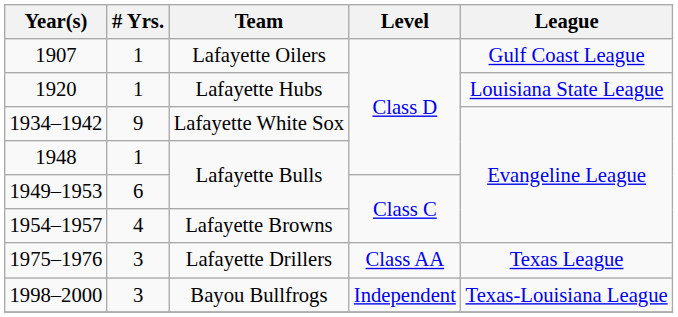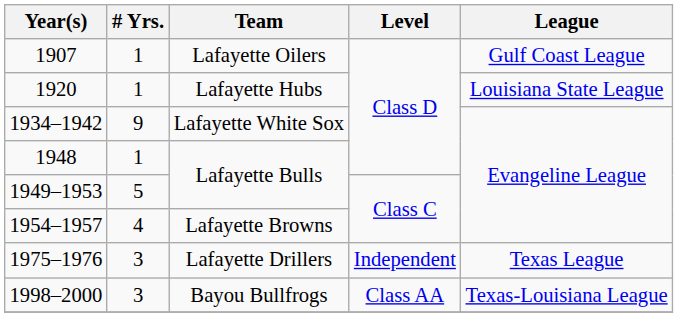 <table class="wikitable" style="text-align:center; font-size: 95%;">
 <tr>
 <th>Year(s)</th>
 <th># Yrs.</th>
 <th>Team</th>
 <th>Level</th>
 <th>League</th>
 </tr>
 <tr>
 <td>1907</td>
 <td>1</td>
 <td>Lafayette Oilers</td>
 <td rowspan=4><a href='#'>Class D</a></td>
 <td><a href='#'>Gulf Coast League</a></td>
 </tr>
 <tr>
 <td>1920</td>
 <td>1</td>
 <td>Lafayette Hubs</td>
 <td><a href='#'>Louisiana State League</a></td>
 </tr>
 <tr>
 <td>1934–1942</td>
 <td>9</td>
 <td>Lafayette White Sox</td>
 <td rowspan=4><a href='#'>Evangeline League</a></td>
 </tr>
 <tr>
 <td>1948</td>
 <td>1</td>
 <td rowspan=2>Lafayette Bulls</td>
 </tr>
 <tr>
 <td>1949–1953</td>
-<td>6</td>
+<td>5</td>
 <td rowspan=2><a href='#'>Class C</a></td>
 </tr>
 <tr>
 <td>1954–1957</td>
 <td>4</td>
 <td>Lafayette Browns</td>
 </tr>
 <tr>
 <td>1975–1976</td>
 <td>3</td>
 <td>Lafayette Drillers</td>
-<td><a href='#'>Class AA</a></td>
+<td><a href='#'>Independent</a></td>
 <td><a href='#'>Texas League</a></td>
 </tr>
 <tr>
 <td>1998–2000</td>
 <td>3</td>
 <td>Bayou Bullfrogs</td>
-<td><a href='#'>Independent</a></td>
+<td><a href='#'>Class AA</a></td>
 <td><a href='#'>Texas-Louisiana League</a></td>
 </tr>
 <tr>
 </tr>
 </table>
